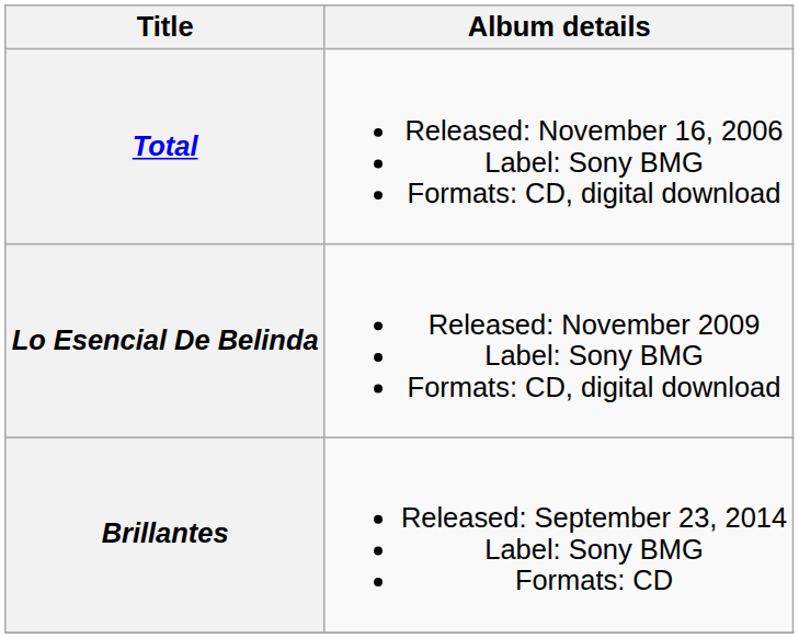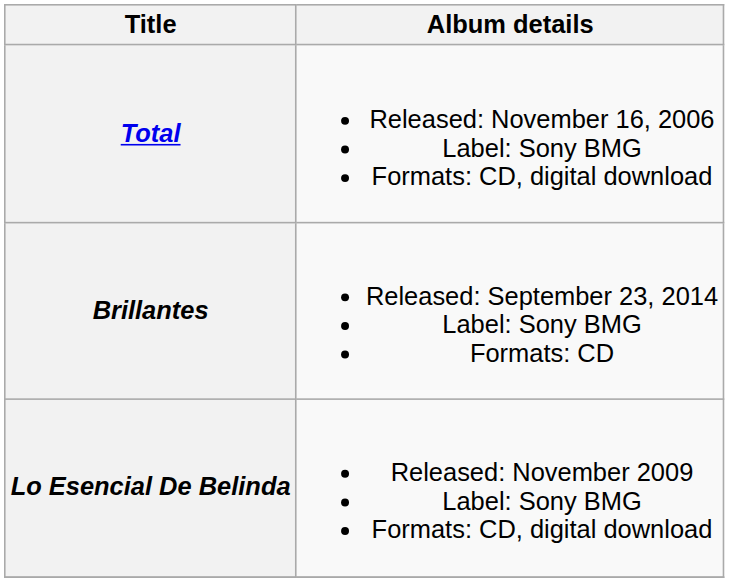 <table class="wikitable plainrowheaders" style="text-align:center;">
 <tr>
 <th>Title</th>
 <th>Album details</th>
 </tr>
 <tr>
 <th scope="row" align="center"><em><a href='#'>Total</a></em></th>
 <td><br><ul><li>Released: November 16, 2006</li><li>Label: Sony BMG</li><li>Formats: CD, digital download</li></ul></td>
 </tr>
 <tr>
+<th scope="row" align="center"><em>Brillantes</em></th>
+<td><br><ul><li>Released: September 23, 2014</li><li>Label: Sony BMG</li><li>Formats: CD</li></ul></td>
+</tr>
+<tr>
 <th scope="row" align="center"><em>Lo Esencial De Belinda</em></th>
 <td><br><ul><li>Released: November 2009</li><li>Label: Sony BMG</li><li>Formats: CD, digital download</li></ul></td>
 </tr>
 <tr>
-<th scope="row" align="center"><em>Brillantes</em></th>
-<td><br><ul><li>Released: September 23, 2014</li><li>Label: Sony BMG</li><li>Formats: CD</li></ul></td>
-</tr>
-<tr>
 </tr>
 </table>
